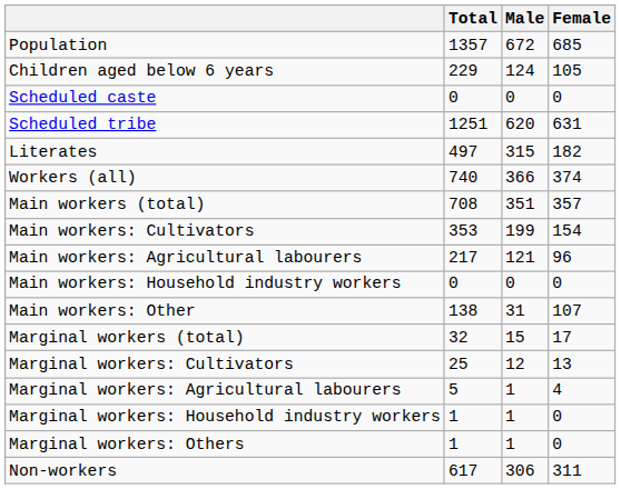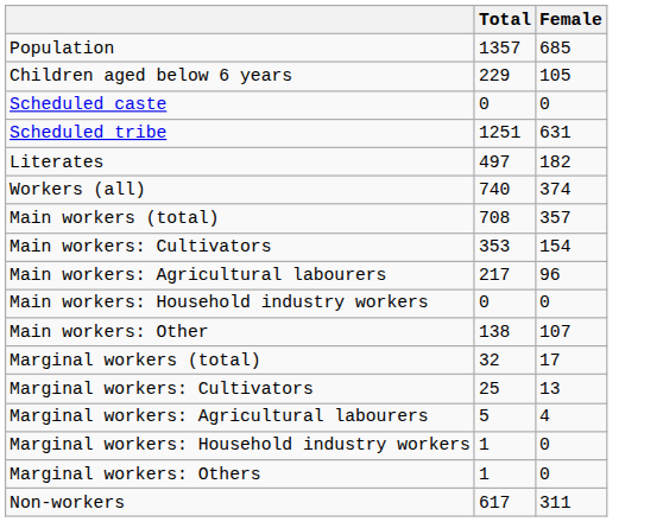 <table class="wikitable sortable">
 <tr>
 <th></th>
 <th>Total</th>
-<th>Male</th>
 <th>Female</th>
 </tr>
 <tr>
 <td>Population</td>
 <td>1357</td>
-<td>672</td>
 <td>685</td>
 </tr>
 <tr>
 <td>Children aged below 6 years</td>
 <td>229</td>
-<td>124</td>
 <td>105</td>
 </tr>
 <tr>
 <td><a href='#'>Scheduled caste</a></td>
 <td>0</td>
 <td>0</td>
-<td>0</td>
 </tr>
 <tr>
 <td><a href='#'>Scheduled tribe</a></td>
 <td>1251</td>
-<td>620</td>
 <td>631</td>
 </tr>
 <tr>
 <td>Literates</td>
 <td>497</td>
-<td>315</td>
 <td>182</td>
 </tr>
 <tr>
 <td>Workers (all)</td>
 <td>740</td>
-<td>366</td>
 <td>374</td>
 </tr>
 <tr>
 <td>Main workers (total)</td>
 <td>708</td>
-<td>351</td>
 <td>357</td>
 </tr>
 <tr>
 <td>Main workers: Cultivators</td>
 <td>353</td>
-<td>199</td>
 <td>154</td>
 </tr>
 <tr>
 <td>Main workers: Agricultural labourers</td>
 <td>217</td>
-<td>121</td>
 <td>96</td>
 </tr>
 <tr>
 <td>Main workers: Household industry workers</td>
 <td>0</td>
 <td>0</td>
-<td>0</td>
 </tr>
 <tr>
 <td>Main workers: Other</td>
 <td>138</td>
-<td>31</td>
 <td>107</td>
 </tr>
 <tr>
 <td>Marginal workers (total)</td>
 <td>32</td>
-<td>15</td>
 <td>17</td>
 </tr>
 <tr>
 <td>Marginal workers: Cultivators</td>
 <td>25</td>
-<td>12</td>
 <td>13</td>
 </tr>
 <tr>
 <td>Marginal workers: Agricultural labourers</td>
 <td>5</td>
-<td>1</td>
 <td>4</td>
 </tr>
 <tr>
 <td>Marginal workers: Household industry workers</td>
-<td>1</td>
 <td>1</td>
 <td>0</td>
 </tr>
 <tr>
 <td>Marginal workers: Others</td>
 <td>1</td>
-<td>1</td>
 <td>0</td>
 </tr>
 <tr>
 <td>Non-workers</td>
 <td>617</td>
-<td>306</td>
 <td>311</td>
 </tr>
 </table>
